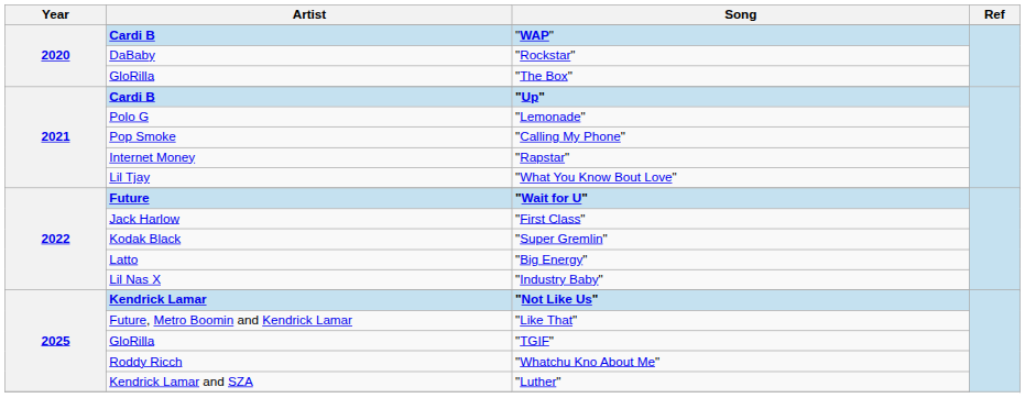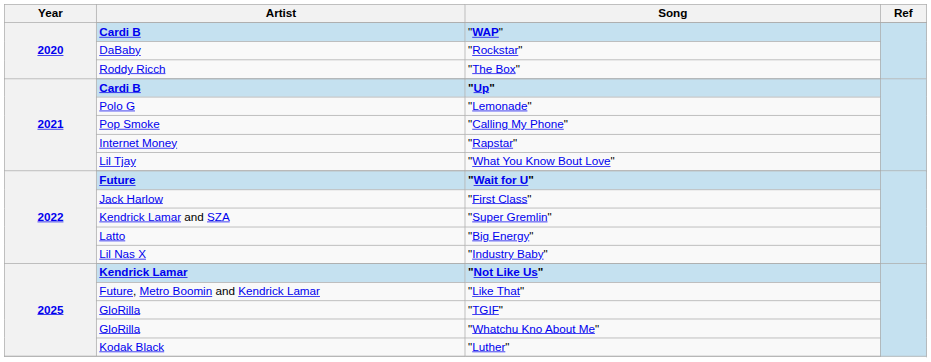 <table class="wikitable" width="100%">
 <tr>
 <th width="10%">Year</th>
 <th width="40%">Artist</th>
 <th width="45%">Song</th>
 <th width="5%">Ref</th>
 </tr>
 <tr>
 <th rowspan="4" align="center"><a href='#'>2020<br></a></th>
 </tr>
 <tr style="background:#c5e1f0">
 <td><strong><a href='#'>Cardi B</a> </strong></td>
 <td>"<strong><a href='#'>WAP</a></strong>"</td>
 <td rowspan="4" align="center"></td>
 </tr>
 <tr>
 <td><a href='#'>DaBaby</a> </td>
 <td>"<a href='#'>Rockstar</a>"</td>
 </tr>
 <tr>
-<td><a href='#'>GloRilla</a> </td>
+<td><a href='#'>Roddy Ricch</a></td>
 <td>"<a href='#'>The Box</a>"</td>
 </tr>
 <tr>
 <th rowspan="6" align="center"><a href='#'>2021<br></a></th>
 </tr>
 <tr style="background:#c5e1f0">
 <td><strong><a href='#'>Cardi B</a></strong></td>
 <td><strong>"<a href='#'>Up</a>"</strong></td>
 <td rowspan="6" align="center"></td>
 </tr>
 <tr>
 <td><a href='#'>Polo G</a></td>
 <td>"<a href='#'>Lemonade</a>"</td>
 </tr>
 <tr>
 <td><a href='#'>Pop Smoke</a></td>
 <td>"<a href='#'>Calling My Phone</a>"</td>
 </tr>
 <tr>
 <td><a href='#'>Internet Money</a> </td>
 <td>"<a href='#'>Rapstar</a>"</td>
 </tr>
 <tr>
 <td><a href='#'>Lil Tjay</a> </td>
 <td>"<a href='#'>What You Know Bout Love</a>"</td>
 </tr>
 <tr>
 <th rowspan="6" align="center"><a href='#'>2022<br></a></th>
 </tr>
 <tr style="background:#c5e1f0">
 <td><strong><a href='#'>Future</a> </strong></td>
 <td><strong>"<a href='#'>Wait for U</a>"</strong></td>
 <td rowspan="6" align="center"></td>
 </tr>
 <tr>
 <td><a href='#'>Jack Harlow</a></td>
 <td>"<a href='#'>First Class</a>"</td>
 </tr>
 <tr>
-<td><a href='#'>Kodak Black</a></td>
+<td><a href='#'>Kendrick Lamar</a> and <a href='#'>SZA</a></td>
 <td>"<a href='#'>Super Gremlin</a>"</td>
 </tr>
 <tr>
 <td><a href='#'>Latto</a></td>
 <td>"<a href='#'>Big Energy</a>"</td>
 </tr>
 <tr>
 <td><a href='#'>Lil Nas X</a> </td>
 <td>"<a href='#'>Industry Baby</a>"</td>
 </tr>
 <tr>
 <th rowspan="6" align="center"><a href='#'>2025<br></a></th>
 </tr>
 <tr style="background:#c5e1f0">
 <td><strong><a href='#'>Kendrick Lamar</a></strong></td>
 <td><strong>"<a href='#'>Not Like Us</a>"</strong></td>
 <td rowspan="6" align="center"></td>
 </tr>
 <tr>
 <td><a href='#'>Future</a>, <a href='#'>Metro Boomin</a> and <a href='#'>Kendrick Lamar</a></td>
 <td>"<a href='#'>Like That</a>"</td>
 </tr>
 <tr>
 <td><a href='#'>GloRilla</a></td>
 <td>"<a href='#'>TGIF</a>"</td>
 </tr>
 <tr>
-<td><a href='#'>Roddy Ricch</a></td>
+<td><a href='#'>GloRilla</a> </td>
 <td>"<a href='#'>Whatchu Kno About Me</a>"</td>
 </tr>
 <tr>
-<td><a href='#'>Kendrick Lamar</a> and <a href='#'>SZA</a></td>
+<td><a href='#'>Kodak Black</a></td>
 <td>"<a href='#'>Luther</a>"</td>
 </tr>
 <tr>
 </tr>
 </table>
